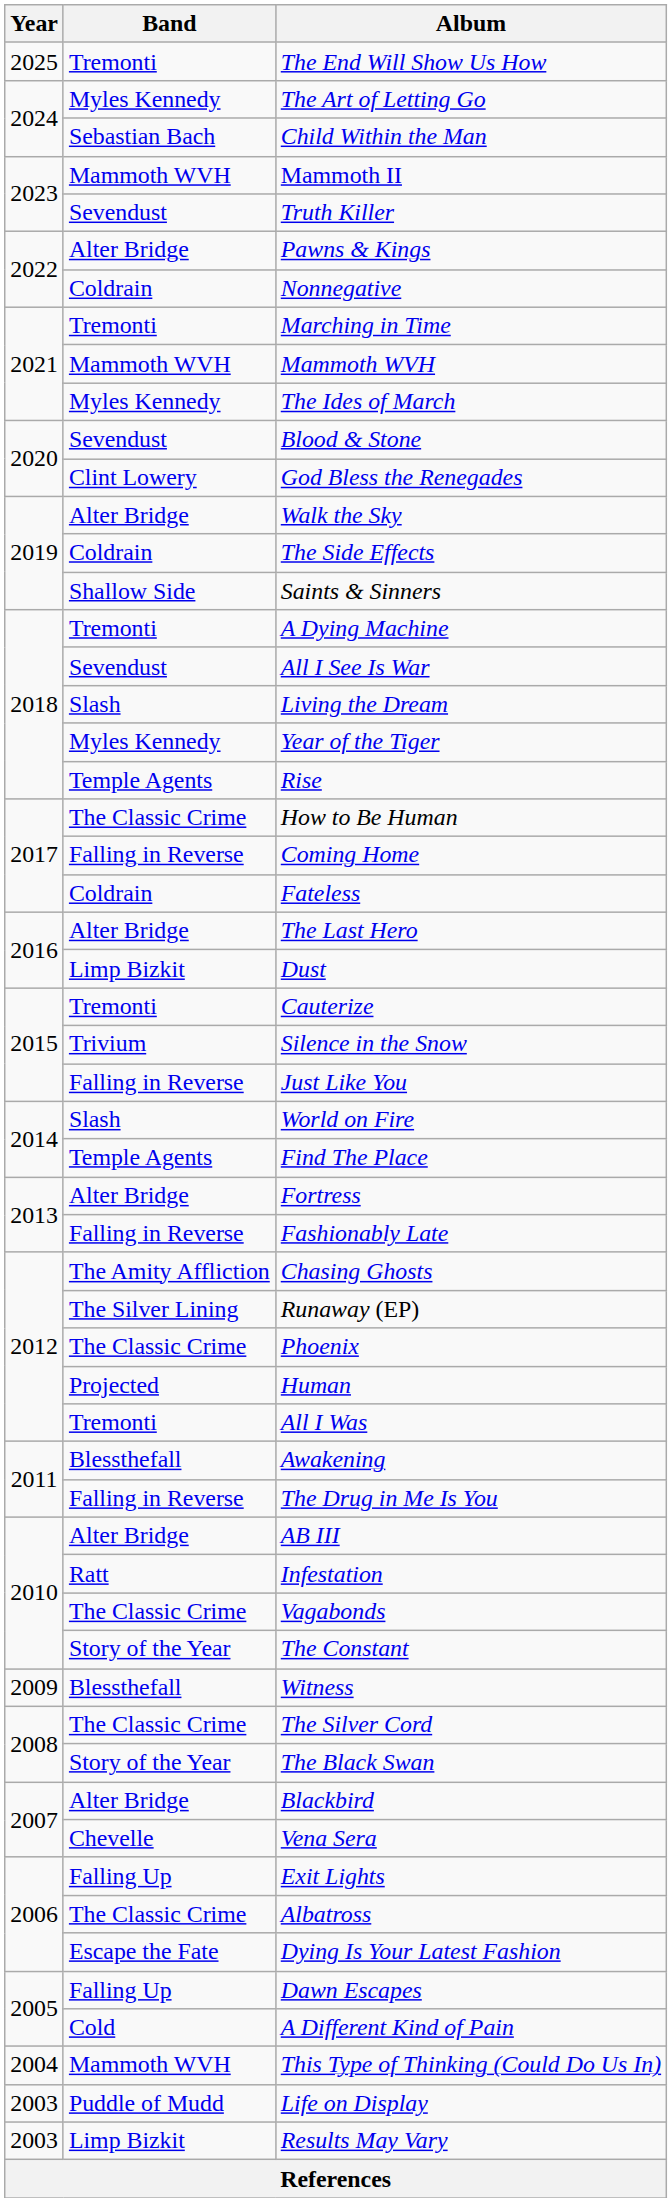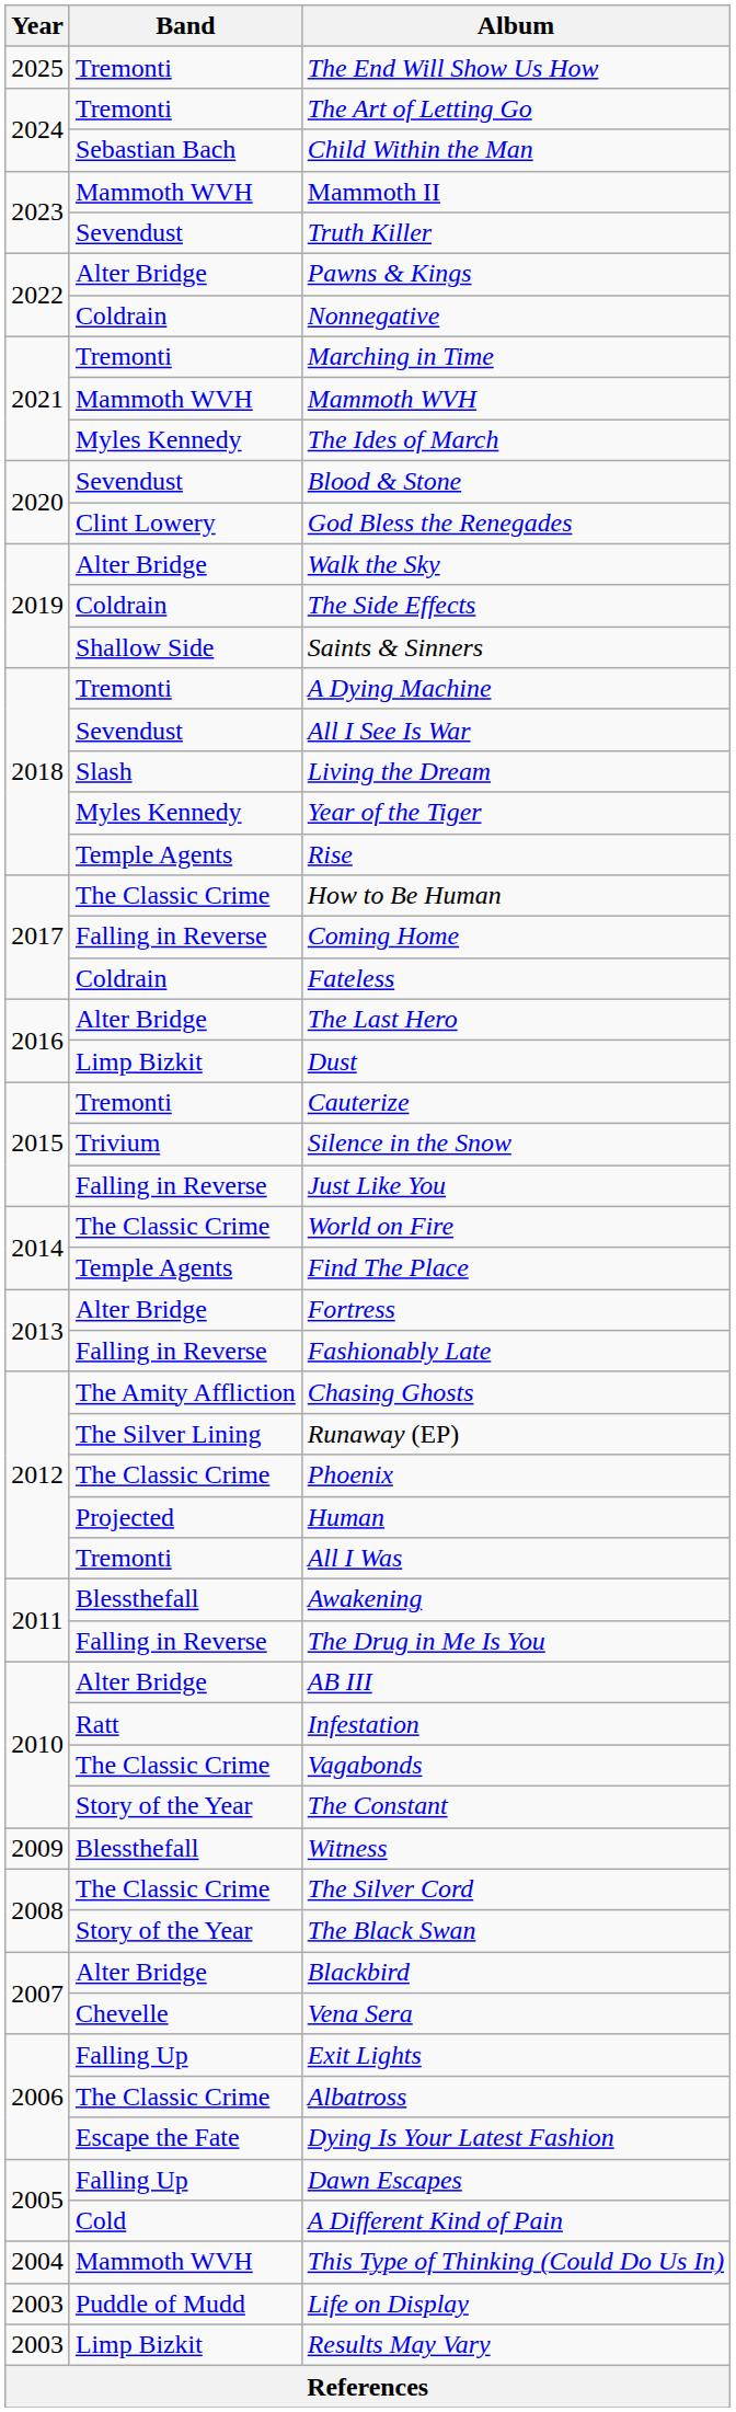 <table class="wikitable sortable">
 <tr>
 <th>Year</th>
 <th>Band</th>
 <th>Album</th>
 </tr>
 <tr>
 <td>2025</td>
 <td><a href='#'>Tremonti</a></td>
 <td><em><a href='#'>The End Will Show Us How</a></em></td>
 </tr>
 <tr>
 <td rowspan="2">2024</td>
-<td><a href='#'>Myles Kennedy</a></td>
+<td><a href='#'>Tremonti</a></td>
 <td><em><a href='#'>The Art of Letting Go</a></em></td>
 </tr>
 <tr>
 <td><a href='#'>Sebastian Bach</a></td>
 <td><em><a href='#'>Child Within the Man</a></em></td>
 </tr>
 <tr>
 <td rowspan="2">2023</td>
 <td><a href='#'>Mammoth WVH</a></td>
 <td><a href='#'>Mammoth II</a></td>
 </tr>
 <tr>
 <td><a href='#'>Sevendust</a></td>
 <td><em><a href='#'>Truth Killer</a></em></td>
 </tr>
 <tr>
 <td style="text-align:center" rowspan="2">2022</td>
 <td><a href='#'>Alter Bridge</a></td>
 <td><em><a href='#'>Pawns & Kings</a></em></td>
 </tr>
 <tr>
 <td><a href='#'>Coldrain</a></td>
 <td><em><a href='#'>Nonnegative</a></em></td>
 </tr>
 <tr>
 <td style="text-align:center" rowspan="3">2021</td>
 <td><a href='#'>Tremonti</a></td>
 <td><em><a href='#'>Marching in Time</a></em></td>
 </tr>
 <tr>
 <td><a href='#'>Mammoth WVH</a></td>
 <td><em><a href='#'>Mammoth WVH</a></em></td>
 </tr>
 <tr>
 <td><a href='#'>Myles Kennedy</a></td>
 <td><em><a href='#'>The Ides of March</a></em></td>
 </tr>
 <tr>
 <td style="text-align:center" rowspan="2">2020</td>
 <td><a href='#'>Sevendust</a></td>
 <td><em><a href='#'>Blood & Stone</a></em></td>
 </tr>
 <tr>
 <td><a href='#'>Clint Lowery</a></td>
 <td><em><a href='#'>God Bless the Renegades</a></em></td>
 </tr>
 <tr>
 <td style="text-align:center" rowspan="3">2019</td>
 <td><a href='#'>Alter Bridge</a></td>
 <td><em><a href='#'>Walk the Sky</a></em></td>
 </tr>
 <tr>
 <td><a href='#'>Coldrain</a></td>
 <td><em><a href='#'>The Side Effects</a></em></td>
 </tr>
 <tr>
 <td><a href='#'>Shallow Side</a></td>
 <td><em>Saints & Sinners</em></td>
 </tr>
 <tr>
 <td style="text-align:center" rowspan="5">2018</td>
 <td><a href='#'>Tremonti</a></td>
 <td><em><a href='#'>A Dying Machine</a></em></td>
 </tr>
 <tr>
 <td><a href='#'>Sevendust</a></td>
 <td><em><a href='#'>All I See Is War</a></em></td>
 </tr>
 <tr>
 <td><a href='#'>Slash</a></td>
 <td><em><a href='#'>Living the Dream</a></em></td>
 </tr>
 <tr>
 <td><a href='#'>Myles Kennedy</a></td>
 <td><em><a href='#'>Year of the Tiger</a></em></td>
 </tr>
 <tr>
 <td><a href='#'>Temple Agents</a></td>
 <td><em><a href='#'>Rise</a></em></td>
 </tr>
 <tr>
 <td style="text-align:center;" rowspan="3">2017</td>
 <td><a href='#'>The Classic Crime</a></td>
 <td><em>How to Be Human</em></td>
 </tr>
 <tr>
 <td><a href='#'>Falling in Reverse</a></td>
 <td><em><a href='#'>Coming Home</a></em></td>
 </tr>
 <tr>
 <td><a href='#'>Coldrain</a></td>
 <td><em><a href='#'>Fateless</a></em></td>
 </tr>
 <tr>
 <td style="text-align:center;" rowspan="2">2016</td>
 <td><a href='#'>Alter Bridge</a></td>
 <td><em><a href='#'>The Last Hero</a></em></td>
 </tr>
 <tr>
 <td><a href='#'>Limp Bizkit</a></td>
 <td><em><a href='#'>Dust</a></em></td>
 </tr>
 <tr>
 <td style="text-align:center" rowspan="3">2015</td>
 <td><a href='#'>Tremonti</a></td>
 <td><em><a href='#'>Cauterize</a></em></td>
 </tr>
 <tr>
 <td><a href='#'>Trivium</a></td>
 <td><em><a href='#'>Silence in the Snow</a></em></td>
 </tr>
 <tr>
 <td><a href='#'>Falling in Reverse</a></td>
 <td><em><a href='#'>Just Like You</a></em></td>
 </tr>
 <tr>
 <td style="text-align:center" rowspan="2">2014</td>
-<td><a href='#'>Slash</a></td>
+<td><a href='#'>The Classic Crime</a></td>
 <td><em><a href='#'>World on Fire</a></em></td>
 </tr>
 <tr>
 <td><a href='#'>Temple Agents</a></td>
 <td><em><a href='#'>Find The Place</a></em></td>
 </tr>
 <tr>
 <td style="text-align:center" rowspan="2">2013</td>
 <td><a href='#'>Alter Bridge</a></td>
 <td><em><a href='#'>Fortress</a></em></td>
 </tr>
 <tr>
 <td><a href='#'>Falling in Reverse</a></td>
 <td><em><a href='#'>Fashionably Late</a></em></td>
 </tr>
 <tr>
 <td style="text-align:center" rowspan="5">2012</td>
 <td><a href='#'>The Amity Affliction</a></td>
 <td><em><a href='#'>Chasing Ghosts</a></em></td>
 </tr>
 <tr>
 <td><a href='#'>The Silver Lining</a></td>
 <td><em>Runaway</em> (EP)</td>
 </tr>
 <tr>
 <td><a href='#'>The Classic Crime</a></td>
 <td><em><a href='#'>Phoenix</a></em></td>
 </tr>
 <tr>
 <td><a href='#'>Projected</a></td>
 <td><em><a href='#'>Human</a></em></td>
 </tr>
 <tr>
 <td><a href='#'>Tremonti</a></td>
 <td><em><a href='#'>All I Was</a></em></td>
 </tr>
 <tr>
 <td style="text-align:center" rowspan="2">2011</td>
 <td><a href='#'>Blessthefall</a></td>
 <td><em><a href='#'>Awakening</a></em></td>
 </tr>
 <tr>
 <td><a href='#'>Falling in Reverse</a></td>
 <td><em><a href='#'>The Drug in Me Is You</a></em></td>
 </tr>
 <tr>
 <td style="text-align:center" rowspan="4">2010</td>
 <td><a href='#'>Alter Bridge</a></td>
 <td><em><a href='#'>AB III</a></em></td>
 </tr>
 <tr>
 <td><a href='#'>Ratt</a></td>
 <td><em><a href='#'>Infestation</a></em></td>
 </tr>
 <tr>
 <td><a href='#'>The Classic Crime</a></td>
 <td><em><a href='#'>Vagabonds</a></em></td>
 </tr>
 <tr>
 <td><a href='#'>Story of the Year</a></td>
 <td><em><a href='#'>The Constant</a></em></td>
 </tr>
 <tr>
 <td style="text-align:center">2009</td>
 <td><a href='#'>Blessthefall</a></td>
 <td><em><a href='#'>Witness</a></em></td>
 </tr>
 <tr>
 <td style="text-align:center" rowspan="2">2008</td>
 <td><a href='#'>The Classic Crime</a></td>
 <td><em><a href='#'>The Silver Cord</a></em></td>
 </tr>
 <tr>
 <td><a href='#'>Story of the Year</a></td>
 <td><em><a href='#'>The Black Swan</a></em></td>
 </tr>
 <tr>
 <td style="text-align:center" rowspan="2">2007</td>
 <td><a href='#'>Alter Bridge</a></td>
 <td><em><a href='#'>Blackbird</a></em></td>
 </tr>
 <tr>
 <td><a href='#'>Chevelle</a></td>
 <td><em><a href='#'>Vena Sera</a></em></td>
 </tr>
 <tr>
 <td style="text-align:center" rowspan="3">2006</td>
 <td><a href='#'>Falling Up</a></td>
 <td><em><a href='#'>Exit Lights</a></em></td>
 </tr>
 <tr>
 <td><a href='#'>The Classic Crime</a></td>
 <td><em><a href='#'>Albatross</a></em></td>
 </tr>
 <tr>
 <td><a href='#'>Escape the Fate</a></td>
 <td><em><a href='#'>Dying Is Your Latest Fashion</a></em></td>
 </tr>
 <tr>
 <td style="text-align:center" rowspan="2">2005</td>
 <td><a href='#'>Falling Up</a></td>
 <td><em><a href='#'>Dawn Escapes</a></em></td>
 </tr>
 <tr>
 <td><a href='#'>Cold</a></td>
 <td><em><a href='#'>A Different Kind of Pain</a></em></td>
 </tr>
 <tr>
 <td style="text-align:center">2004</td>
 <td><a href='#'>Mammoth WVH</a></td>
 <td><em><a href='#'>This Type of Thinking (Could Do Us In)</a></em></td>
 </tr>
 <tr>
 <td style="text-align:center">2003</td>
 <td><a href='#'>Puddle of Mudd</a></td>
 <td><em><a href='#'>Life on Display</a></em></td>
 </tr>
 <tr>
 <td style="text-align:center">2003</td>
 <td><a href='#'>Limp Bizkit</a></td>
 <td><em><a href='#'>Results May Vary</a></em></td>
 </tr>
 <tr>
 <th colspan="3">References</th>
 </tr>
 </table>
